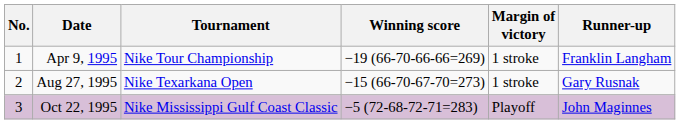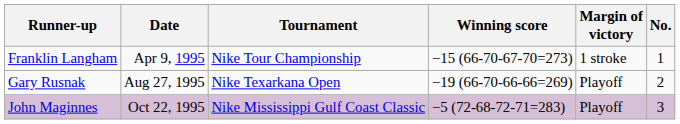 <table class="wikitable" style="font-size:95%;">
 <tr>
-<th>No.</th>
+<th>Runner-up</th>
 <th>Date</th>
 <th>Tournament</th>
 <th>Winning score</th>
 <th>Margin of<br>victory</th>
-<th>Runner-up</th>
+<th>No.</th>
 </tr>
 <tr>
-<td align=center>1</td>
+<td> <a href='#'>Franklin Langham</a></td>
 <td align=right>Apr 9, <a href='#'>1995</a></td>
 <td><a href='#'>Nike Tour Championship</a></td>
-<td>−19 (66-70-66-66=269)</td>
+<td>−15 (66-70-67-70=273)</td>
 <td>1 stroke</td>
-<td> <a href='#'>Franklin Langham</a></td>
+<td align=center>1</td>
 </tr>
 <tr>
-<td align=center>2</td>
+<td> <a href='#'>Gary Rusnak</a></td>
 <td align=right>Aug 27, 1995</td>
 <td><a href='#'>Nike Texarkana Open</a></td>
-<td>−15 (66-70-67-70=273)</td>
-<td>1 stroke</td>
-<td> <a href='#'>Gary Rusnak</a></td>
+<td>−19 (66-70-66-66=269)</td>
+<td>Playoff</td>
+<td align=center>2</td>
 </tr>
 <tr style="background:thistle;">
-<td align=center>3</td>
+<td> <a href='#'>John Maginnes</a></td>
 <td align=right>Oct 22, 1995</td>
 <td><a href='#'>Nike Mississippi Gulf Coast Classic</a></td>
 <td>−5 (72-68-72-71=283)</td>
 <td>Playoff</td>
-<td> <a href='#'>John Maginnes</a></td>
+<td align=center>3</td>
 </tr>
 </table>
